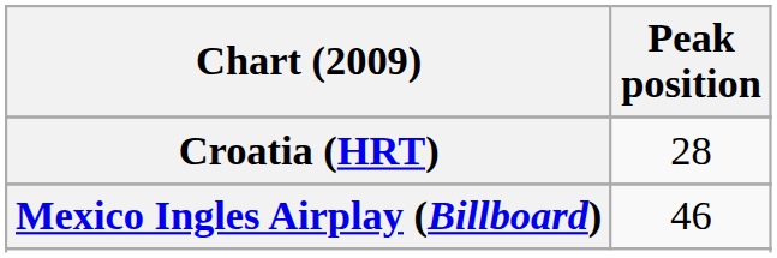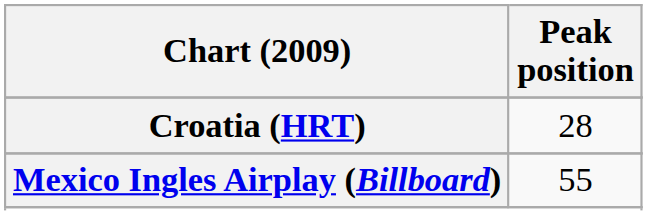 <table class="wikitable plainrowheaders sortable" style="text-align:center;">
 <tr>
 <th scope="col">Chart (2009)</th>
 <th scope="col">Peak<br>position</th>
 </tr>
 <tr>
 </tr>
 <tr>
 </tr>
 <tr>
 </tr>
 <tr>
 </tr>
 <tr>
 </tr>
 <tr>
 </tr>
 <tr>
 <th scope="row">Croatia (<a href='#'>HRT</a>)</th>
 <td align="center">28</td>
 </tr>
 <tr>
 </tr>
 <tr>
 </tr>
 <tr>
 </tr>
 <tr>
 </tr>
 <tr>
 </tr>
 <tr>
 <th scope="row"><a href='#'>Mexico Ingles Airplay</a> (<em><a href='#'>Billboard</a></em>)</th>
-<td>46</td>
+<td>55</td>
 </tr>
 <tr>
 </tr>
 <tr>
 </tr>
 <tr>
 </tr>
 <tr>
 </tr>
 <tr>
 </tr>
 <tr>
 </tr>
 <tr>
 </tr>
 <tr>
 </tr>
 <tr>
 </tr>
 <tr>
 </tr>
 <tr>
 </tr>
 <tr>
 </tr>
 <tr>
 </tr>
 <tr>
 </tr>
 </table>
